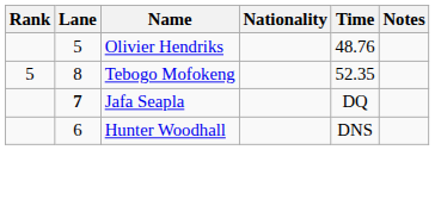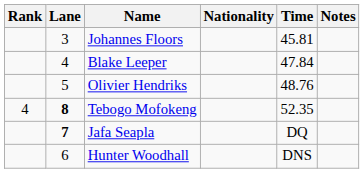 <table class="wikitable sortable" style="text-align:center">
 <tr>
 <th>Rank</th>
 <th>Lane</th>
 <th>Name</th>
 <th>Nationality</th>
 <th>Time</th>
 <th>Notes</th>
 </tr>
 <tr>
 <td></td>
+<td>3</td>
+<td align=left><a href='#'>Johannes Floors</a></td>
+<td align=left></td>
+<td>45.81</td>
+<td></td>
+</tr>
+<tr>
+<td></td>
+<td>4</td>
+<td align=left><a href='#'>Blake Leeper</a></td>
+<td align=left></td>
+<td>47.84</td>
+<td></td>
+</tr>
+<tr>
+<td></td>
 <td>5</td>
 <td align=left><a href='#'>Olivier Hendriks</a></td>
 <td align=left></td>
 <td>48.76</td>
 <td></td>
 </tr>
 <tr>
-<td>5</td>
-<td>8</td>
+<td>4</td>
+<td><strong>8</strong></td>
 <td align=left><a href='#'>Tebogo Mofokeng</a></td>
 <td align=left></td>
 <td>52.35</td>
 <td></td>
 </tr>
 <tr>
 <td></td>
 <td><strong>7</strong></td>
 <td align=left><a href='#'>Jafa Seapla</a></td>
 <td align=left></td>
 <td>DQ</td>
 <td></td>
 </tr>
 <tr>
 <td></td>
 <td>6</td>
 <td align=left><a href='#'>Hunter Woodhall</a></td>
 <td align=left></td>
 <td>DNS</td>
 <td></td>
 </tr>
 </table>
